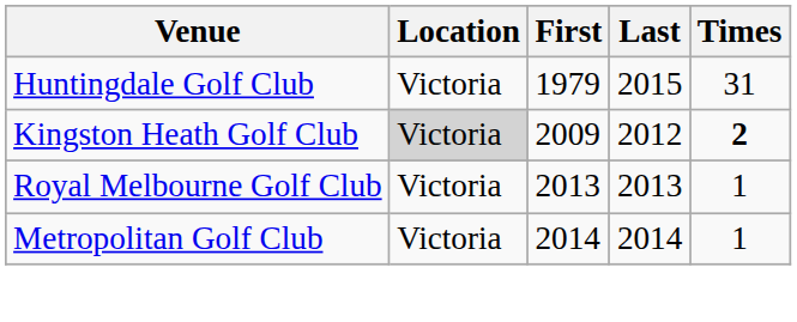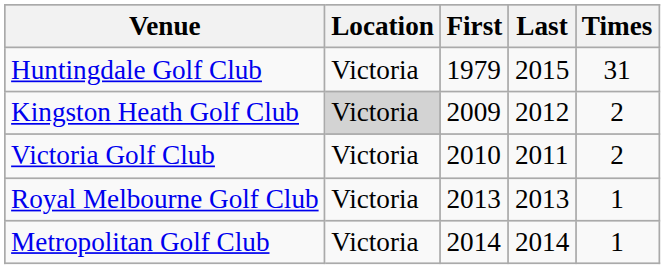 <table class="wikitable">
 <tr>
 <th>Venue</th>
 <th>Location</th>
 <th>First</th>
 <th>Last</th>
 <th>Times</th>
 </tr>
 <tr>
 <td><a href='#'>Huntingdale Golf Club</a></td>
 <td>Victoria</td>
 <td>1979</td>
 <td>2015</td>
 <td align=center>31</td>
 </tr>
 <tr>
 <td><a href='#'>Kingston Heath Golf Club</a></td>
 <td style="background: lightgrey;">Victoria</td>
 <td>2009</td>
 <td>2012</td>
-<td align=center><strong>2</strong></td>
+<td align=center>2</td>
+</tr>
+<tr>
+<td><a href='#'>Victoria Golf Club</a></td>
+<td>Victoria</td>
+<td>2010</td>
+<td>2011</td>
+<td align=center>2</td>
 </tr>
 <tr>
 <td><a href='#'>Royal Melbourne Golf Club</a></td>
 <td>Victoria</td>
 <td>2013</td>
 <td>2013</td>
 <td align=center>1</td>
 </tr>
 <tr>
 <td><a href='#'>Metropolitan Golf Club</a></td>
 <td>Victoria</td>
 <td>2014</td>
 <td>2014</td>
 <td align=center>1</td>
 </tr>
 </table>
